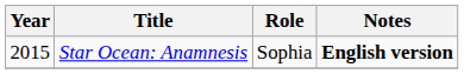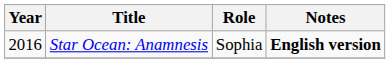 <table class="wikitable sortable">
 <tr>
 <th>Year</th>
 <th>Title</th>
 <th>Role</th>
 <th class="unsortable">Notes</th>
 </tr>
 <tr>
-<td>2015</td>
+<td>2016</td>
 <td><em><a href='#'>Star Ocean: Anamnesis</a></em></td>
 <td>Sophia</td>
 <td><strong>English version</strong></td>
 </tr>
 <tr>
 </tr>
 </table>
